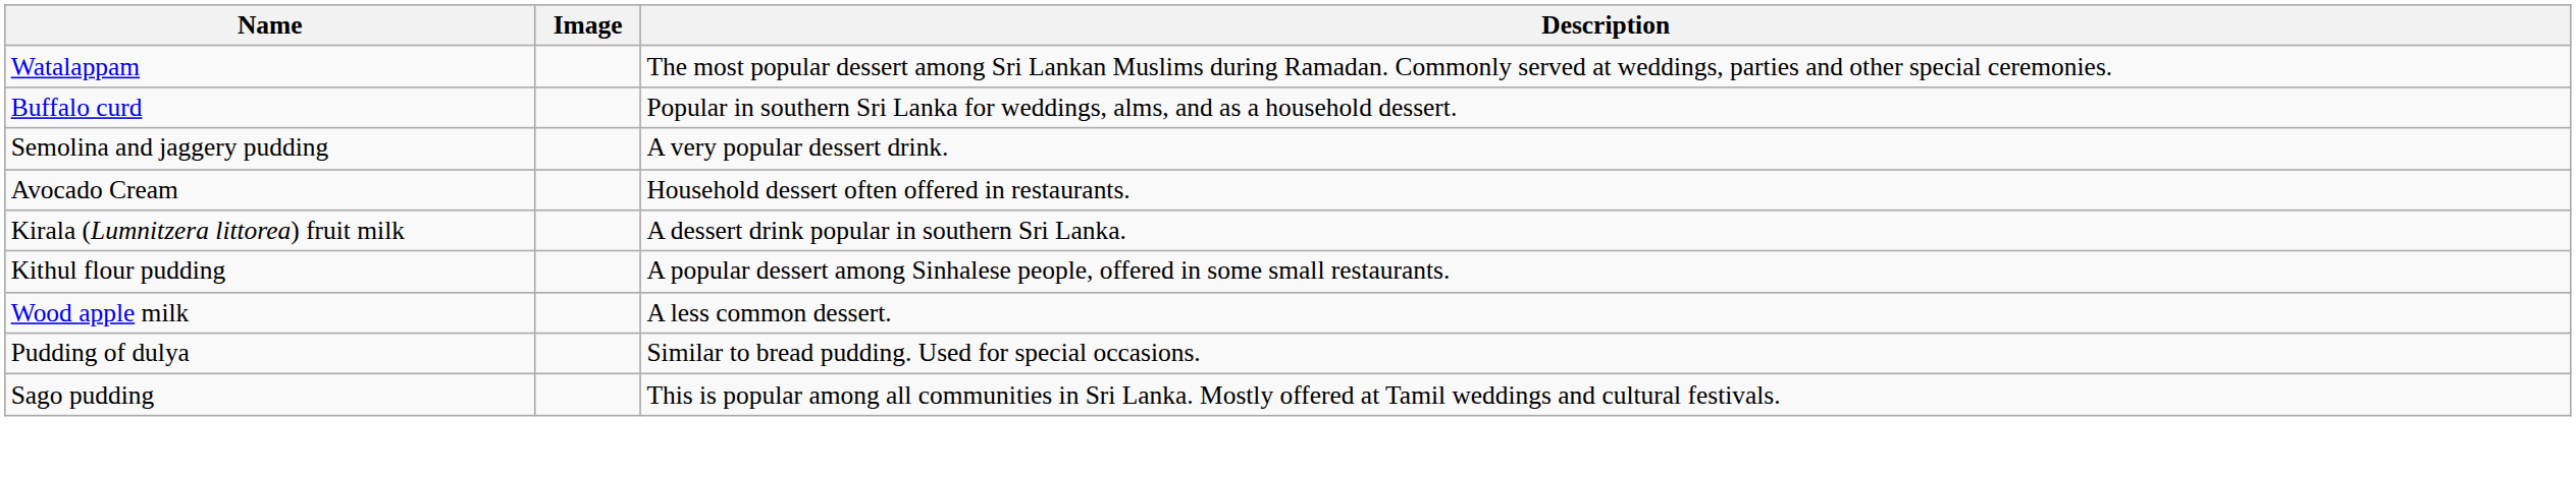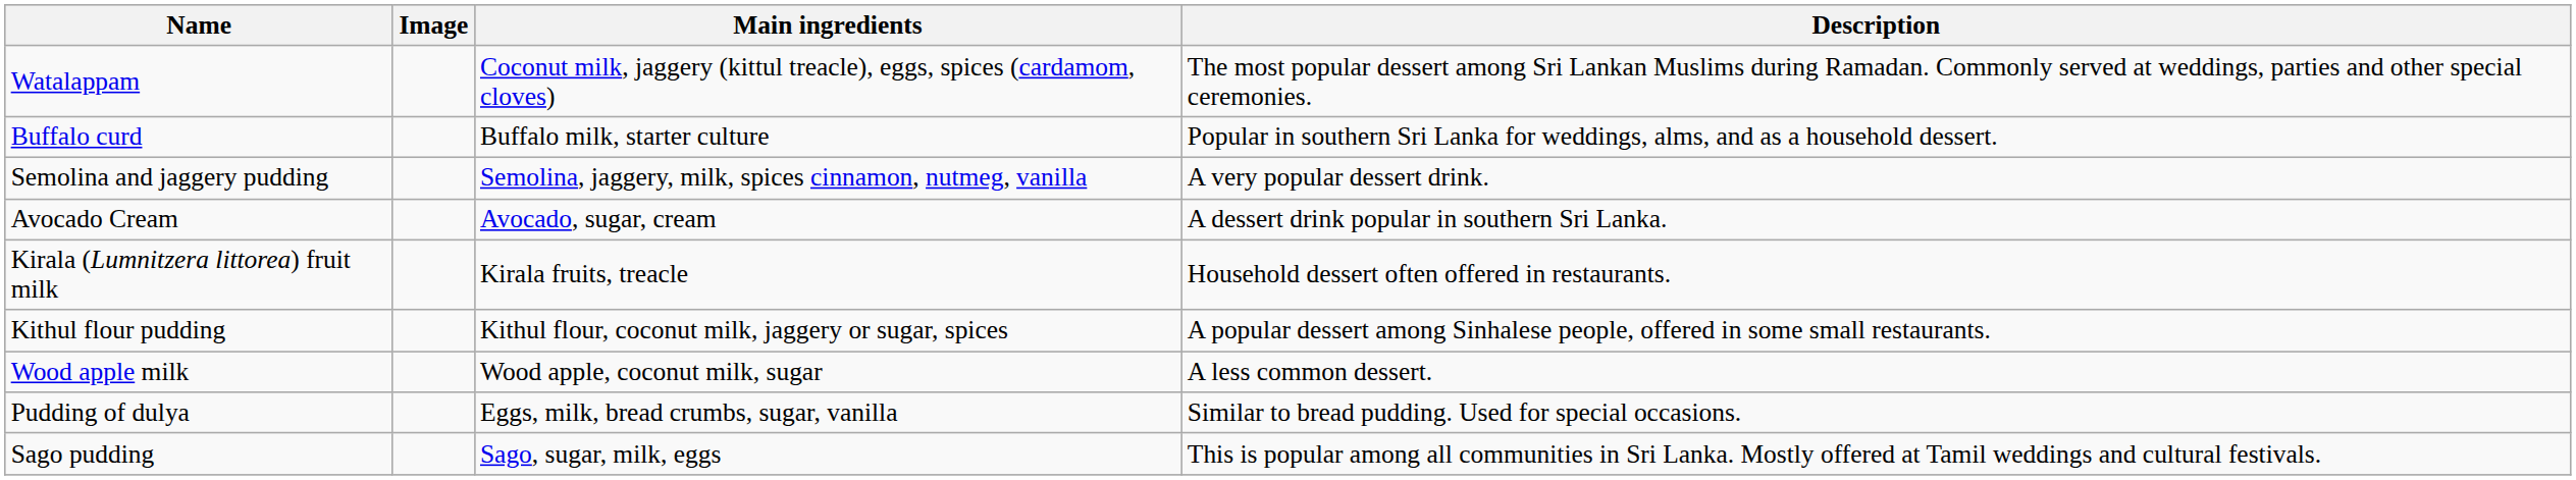 <table class="wikitable sortable" style="width:100%;">
 <tr>
 <th>Name</th>
 <th>Image</th>
+<th>Main ingredients</th>
 <th>Description</th>
 </tr>
 <tr>
 <td><a href='#'>Watalappam</a></td>
 <td></td>
+<td><a href='#'>Coconut milk</a>, jaggery (kittul treacle), eggs, spices (<a href='#'>cardamom</a>, <a href='#'>cloves</a>)</td>
 <td>The most popular dessert among Sri Lankan Muslims during Ramadan. Commonly served at weddings, parties and other special ceremonies.</td>
 </tr>
 <tr>
 <td><a href='#'>Buffalo curd</a></td>
 <td></td>
+<td>Buffalo milk, starter culture</td>
 <td>Popular in southern Sri Lanka for weddings, alms, and as a household dessert.</td>
 </tr>
 <tr>
 <td>Semolina and jaggery pudding</td>
 <td></td>
+<td><a href='#'>Semolina</a>, jaggery, milk, spices <a href='#'>cinnamon</a>, <a href='#'>nutmeg</a>, <a href='#'>vanilla</a></td>
 <td>A very popular dessert drink.</td>
 </tr>
 <tr>
 <td>Avocado Cream</td>
 <td></td>
-<td>Household dessert often offered in restaurants.</td>
+<td><a href='#'>Avocado</a>, sugar, cream</td>
+<td>A dessert drink popular in southern Sri Lanka.</td>
 </tr>
 <tr>
 <td>Kirala (<em>Lumnitzera littorea</em>) fruit milk</td>
 <td></td>
-<td>A dessert drink popular in southern Sri Lanka.</td>
+<td>Kirala fruits, treacle</td>
+<td>Household dessert often offered in restaurants.</td>
 </tr>
 <tr>
 <td>Kithul flour pudding</td>
 <td></td>
+<td>Kithul flour, coconut milk, jaggery or sugar, spices</td>
 <td>A popular dessert among Sinhalese people, offered in some small restaurants.</td>
 </tr>
 <tr>
 <td><a href='#'>Wood apple</a> milk</td>
 <td></td>
+<td>Wood apple, coconut milk, sugar</td>
 <td>A less common dessert.</td>
 </tr>
 <tr>
 <td>Pudding of dulya</td>
 <td></td>
+<td>Eggs, milk, bread crumbs, sugar, vanilla</td>
 <td>Similar to bread pudding. Used for special occasions.</td>
 </tr>
 <tr>
 <td>Sago pudding</td>
 <td></td>
+<td><a href='#'>Sago</a>, sugar, milk, eggs</td>
 <td>This is popular among all communities in Sri Lanka. Mostly offered at Tamil weddings and cultural festivals.</td>
 </tr>
 </table>
